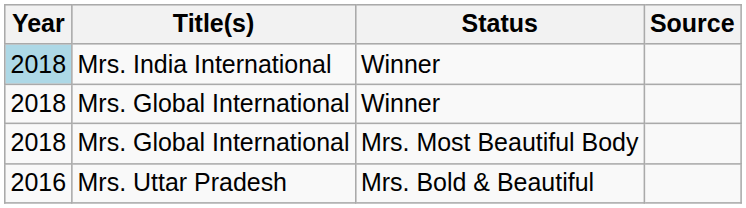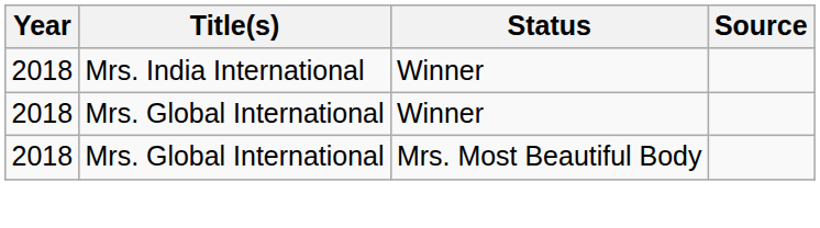 <table class="wikitable sortable">
 <tr>
 <th>Year</th>
 <th>Title(s)</th>
 <th>Status</th>
 <th>Source</th>
 </tr>
 <tr>
-<td style="background: lightblue;">2018</td>
+<td>2018</td>
 <td>Mrs. India International</td>
 <td>Winner</td>
 <td></td>
 </tr>
 <tr>
 <td>2018</td>
 <td>Mrs. Global International</td>
 <td>Winner</td>
 <td></td>
 </tr>
 <tr>
 <td>2018</td>
 <td>Mrs. Global International</td>
 <td>Mrs. Most Beautiful Body</td>
 <td></td>
 </tr>
-<tr>
-<td>2016</td>
-<td>Mrs. Uttar Pradesh</td>
-<td>Mrs. Bold & Beautiful</td>
-<td></td>
-</tr>
 </table>
